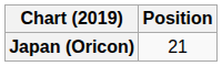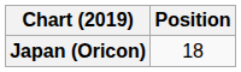 <table class="wikitable plainrowheaders" style="text-align:center">
 <tr>
 <th scope="col">Chart (2019)</th>
 <th scope="col">Position</th>
 </tr>
 <tr>
 <th scope="row">Japan (Oricon)</th>
-<td>21</td>
+<td>18</td>
 </tr>
 </table>
